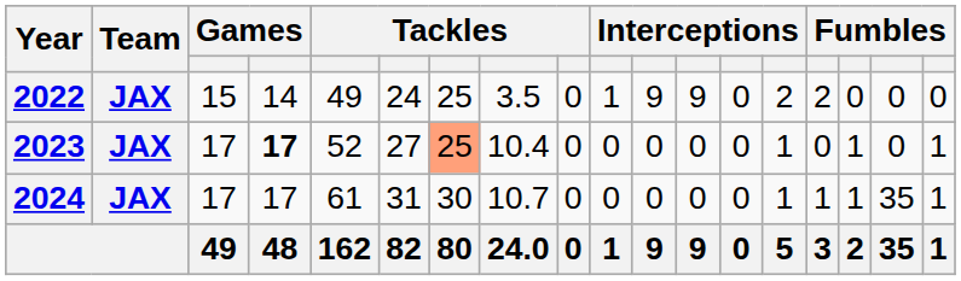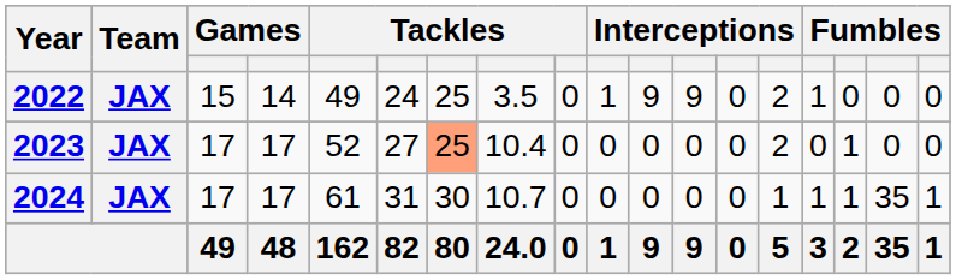 <table class= "wikitable" style="text-align: center;">
 <tr>
 <th rowspan="2">Year</th>
 <th rowspan="2">Team</th>
 <th colspan="2">Games</th>
 <th colspan="5">Tackles</th>
 <th colspan="5">Interceptions</th>
 <th colspan="5">Fumbles</th>
 </tr>
 <tr>
 <th></th>
 <th></th>
 <th></th>
 <th></th>
 <th></th>
 <th></th>
 <th></th>
 <th></th>
 <th></th>
 <th></th>
 <th></th>
 <th></th>
 <th></th>
 <th></th>
 <th></th>
 <th></th>
 </tr>
 <tr>
 <th><a href='#'>2022</a></th>
 <th><a href='#'>JAX</a></th>
 <td>15</td>
 <td>14</td>
 <td>49</td>
 <td>24</td>
 <td>25</td>
 <td>3.5</td>
 <td>0</td>
 <td>1</td>
 <td>9</td>
 <td>9</td>
 <td>0</td>
 <td>2</td>
-<td>2</td>
+<td>1</td>
 <td>0</td>
 <td>0</td>
 <td>0</td>
 </tr>
 <tr>
 <th><a href='#'>2023</a></th>
 <th><a href='#'>JAX</a></th>
 <td>17</td>
-<td><strong>17</strong></td>
+<td>17</td>
 <td>52</td>
 <td>27</td>
 <td style="background: lightsalmon;">25</td>
 <td>10.4</td>
 <td>0</td>
 <td>0</td>
 <td>0</td>
 <td>0</td>
 <td>0</td>
-<td>1</td>
+<td>2</td>
 <td>0</td>
 <td>1</td>
 <td>0</td>
-<td>1</td>
+<td>0</td>
 </tr>
 <tr>
 <th><a href='#'>2024</a></th>
 <th><a href='#'>JAX</a></th>
 <td>17</td>
 <td>17</td>
 <td>61</td>
 <td>31</td>
 <td>30</td>
 <td>10.7</td>
 <td>0</td>
 <td>0</td>
 <td>0</td>
 <td>0</td>
 <td>0</td>
 <td>1</td>
 <td>1</td>
 <td>1</td>
 <td>35</td>
 <td>1</td>
 </tr>
 <tr>
 <th colspan="2"></th>
 <th>49</th>
 <th>48</th>
 <th>162</th>
 <th>82</th>
 <th>80</th>
 <th>24.0</th>
 <th>0</th>
 <th>1</th>
 <th>9</th>
 <th>9</th>
 <th>0</th>
 <th>5</th>
 <th>3</th>
 <th>2</th>
 <th>35</th>
 <th>1</th>
 </tr>
 </table>
